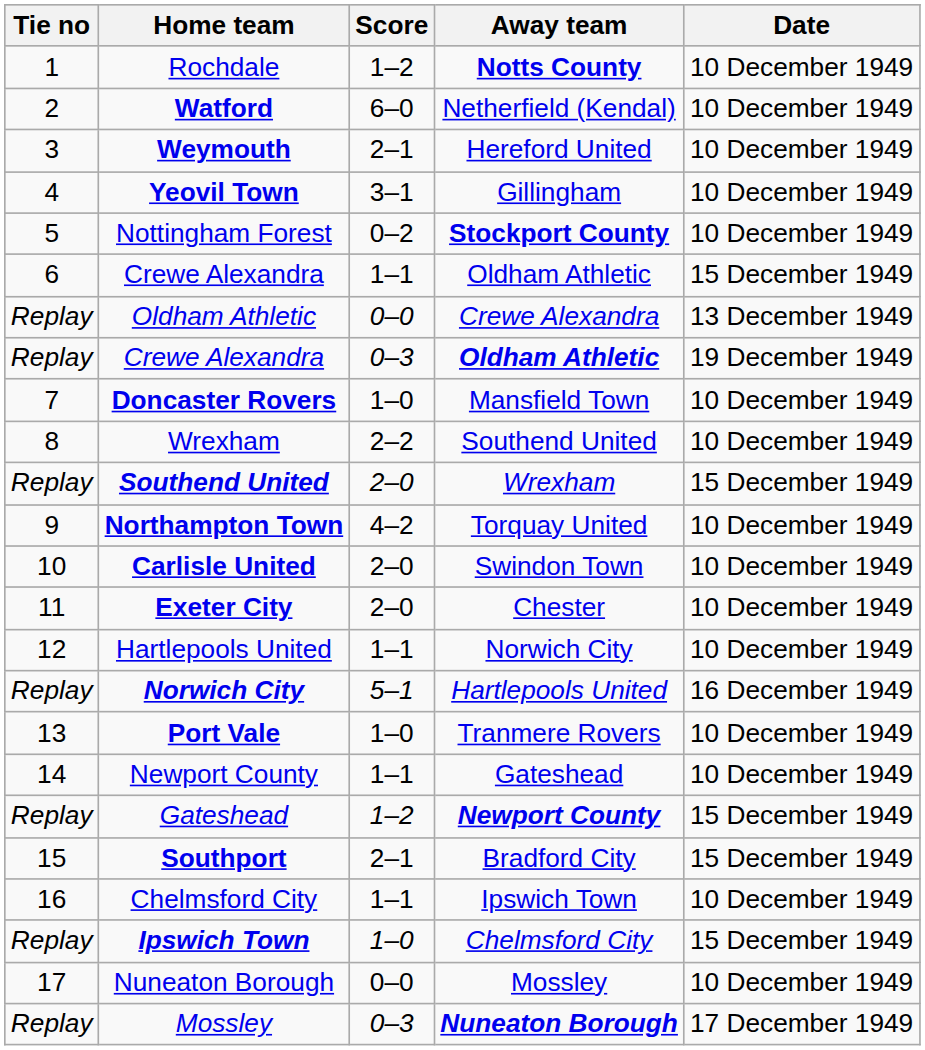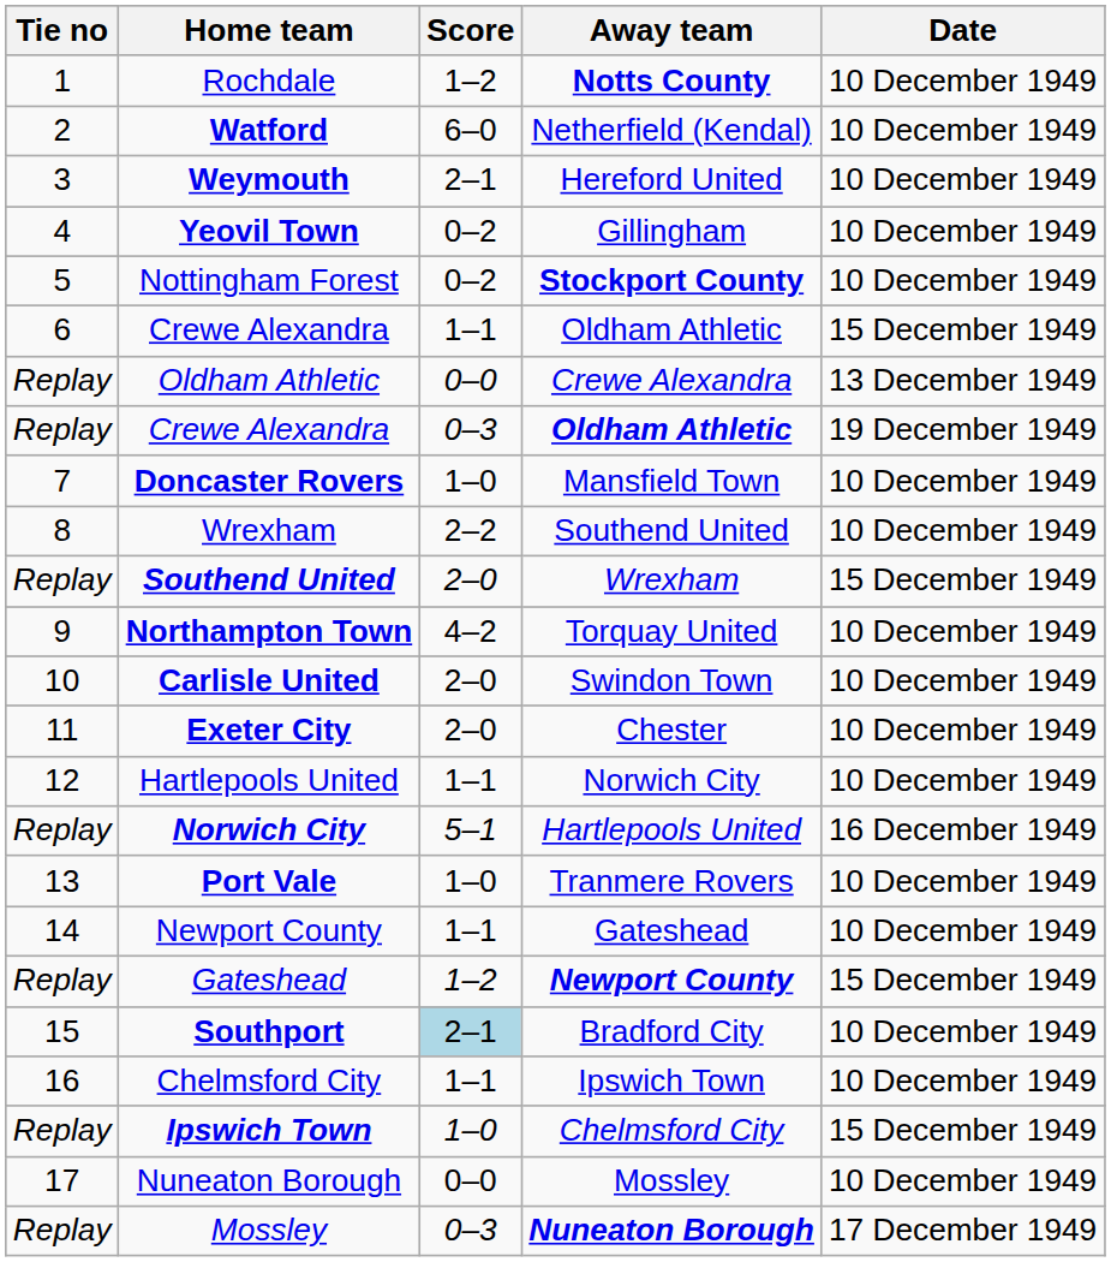 <table class="wikitable" style="text-align: center">
 <tr>
 <th>Tie no</th>
 <th>Home team</th>
 <th>Score</th>
 <th>Away team</th>
 <th>Date</th>
 </tr>
 <tr>
 <td>1</td>
 <td><a href='#'>Rochdale</a></td>
 <td>1–2</td>
 <td><strong><a href='#'>Notts County</a></strong></td>
 <td>10 December 1949</td>
 </tr>
 <tr>
 <td>2</td>
 <td><strong><a href='#'>Watford</a></strong></td>
 <td>6–0</td>
 <td><a href='#'>Netherfield (Kendal)</a></td>
 <td>10 December 1949</td>
 </tr>
 <tr>
 <td>3</td>
 <td><strong><a href='#'>Weymouth</a></strong></td>
 <td>2–1</td>
 <td><a href='#'>Hereford United</a></td>
 <td>10 December 1949</td>
 </tr>
 <tr>
 <td>4</td>
 <td><strong><a href='#'>Yeovil Town</a></strong></td>
-<td>3–1</td>
+<td>0–2</td>
 <td><a href='#'>Gillingham</a></td>
 <td>10 December 1949</td>
 </tr>
 <tr>
 <td>5</td>
 <td><a href='#'>Nottingham Forest</a></td>
 <td>0–2</td>
 <td><strong><a href='#'>Stockport County</a></strong></td>
 <td>10 December 1949</td>
 </tr>
 <tr>
 <td>6</td>
 <td><a href='#'>Crewe Alexandra</a></td>
 <td>1–1</td>
 <td><a href='#'>Oldham Athletic</a></td>
 <td>15 December 1949</td>
 </tr>
 <tr>
 <td><em>Replay</em></td>
 <td><em><a href='#'>Oldham Athletic</a></em></td>
 <td><em>0–0</em></td>
 <td><em><a href='#'>Crewe Alexandra</a></em></td>
 <td>13 December 1949</td>
 </tr>
 <tr>
 <td><em>Replay</em></td>
 <td><em><a href='#'>Crewe Alexandra</a></em></td>
 <td><em>0–3</em></td>
 <td><strong><em><a href='#'>Oldham Athletic</a></em></strong></td>
 <td>19 December 1949</td>
 </tr>
 <tr>
 <td>7</td>
 <td><strong><a href='#'>Doncaster Rovers</a></strong></td>
 <td>1–0</td>
 <td><a href='#'>Mansfield Town</a></td>
 <td>10 December 1949</td>
 </tr>
 <tr>
 <td>8</td>
 <td><a href='#'>Wrexham</a></td>
 <td>2–2</td>
 <td><a href='#'>Southend United</a></td>
 <td>10 December 1949</td>
 </tr>
 <tr>
 <td><em>Replay</em></td>
 <td><strong><em><a href='#'>Southend United</a></em></strong></td>
 <td><em>2–0</em></td>
 <td><em><a href='#'>Wrexham</a></em></td>
 <td>15 December 1949</td>
 </tr>
 <tr>
 <td>9</td>
 <td><strong><a href='#'>Northampton Town</a></strong></td>
 <td>4–2</td>
 <td><a href='#'>Torquay United</a></td>
 <td>10 December 1949</td>
 </tr>
 <tr>
 <td>10</td>
 <td><strong><a href='#'>Carlisle United</a></strong></td>
 <td>2–0</td>
 <td><a href='#'>Swindon Town</a></td>
 <td>10 December 1949</td>
 </tr>
 <tr>
 <td>11</td>
 <td><strong><a href='#'>Exeter City</a></strong></td>
 <td>2–0</td>
 <td><a href='#'>Chester</a></td>
 <td>10 December 1949</td>
 </tr>
 <tr>
 <td>12</td>
 <td><a href='#'>Hartlepools United</a></td>
 <td>1–1</td>
 <td><a href='#'>Norwich City</a></td>
 <td>10 December 1949</td>
 </tr>
 <tr>
 <td><em>Replay</em></td>
 <td><strong><em><a href='#'>Norwich City</a></em></strong></td>
 <td><em>5–1</em></td>
 <td><em><a href='#'>Hartlepools United</a></em></td>
 <td>16 December 1949</td>
 </tr>
 <tr>
 <td>13</td>
 <td><strong><a href='#'>Port Vale</a></strong></td>
 <td>1–0</td>
 <td><a href='#'>Tranmere Rovers</a></td>
 <td>10 December 1949</td>
 </tr>
 <tr>
 <td>14</td>
 <td><a href='#'>Newport County</a></td>
 <td>1–1</td>
 <td><a href='#'>Gateshead</a></td>
 <td>10 December 1949</td>
 </tr>
 <tr>
 <td><em>Replay</em></td>
 <td><em><a href='#'>Gateshead</a></em></td>
 <td><em>1–2</em></td>
 <td><strong><em><a href='#'>Newport County</a></em></strong></td>
 <td>15 December 1949</td>
 </tr>
 <tr>
 <td>15</td>
 <td><strong><a href='#'>Southport</a></strong></td>
-<td>2–1</td>
+<td style="background: lightblue;">2–1</td>
 <td><a href='#'>Bradford City</a></td>
-<td>15 December 1949</td>
+<td>10 December 1949</td>
 </tr>
 <tr>
 <td>16</td>
 <td><a href='#'>Chelmsford City</a></td>
 <td>1–1</td>
 <td><a href='#'>Ipswich Town</a></td>
 <td>10 December 1949</td>
 </tr>
 <tr>
 <td><em>Replay</em></td>
 <td><strong><em><a href='#'>Ipswich Town</a></em></strong></td>
 <td><em>1–0</em></td>
 <td><em><a href='#'>Chelmsford City</a></em></td>
 <td>15 December 1949</td>
 </tr>
 <tr>
 <td>17</td>
 <td><a href='#'>Nuneaton Borough</a></td>
 <td>0–0</td>
 <td><a href='#'>Mossley</a></td>
 <td>10 December 1949</td>
 </tr>
 <tr>
 <td><em>Replay</em></td>
 <td><em><a href='#'>Mossley</a></em></td>
 <td><em>0–3</em></td>
 <td><strong><em><a href='#'>Nuneaton Borough</a></em></strong></td>
 <td>17 December 1949</td>
 </tr>
 </table>
